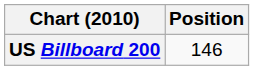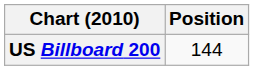 <table class="wikitable plainrowheaders">
 <tr>
 <th>Chart (2010)</th>
 <th>Position</th>
 </tr>
 <tr>
 <th scope="row">US <a href='#'><em>Billboard</em> 200</a></th>
-<td style="text-align:center;">146</td>
+<td style="text-align:center;">144</td>
 </tr>
 </table>
